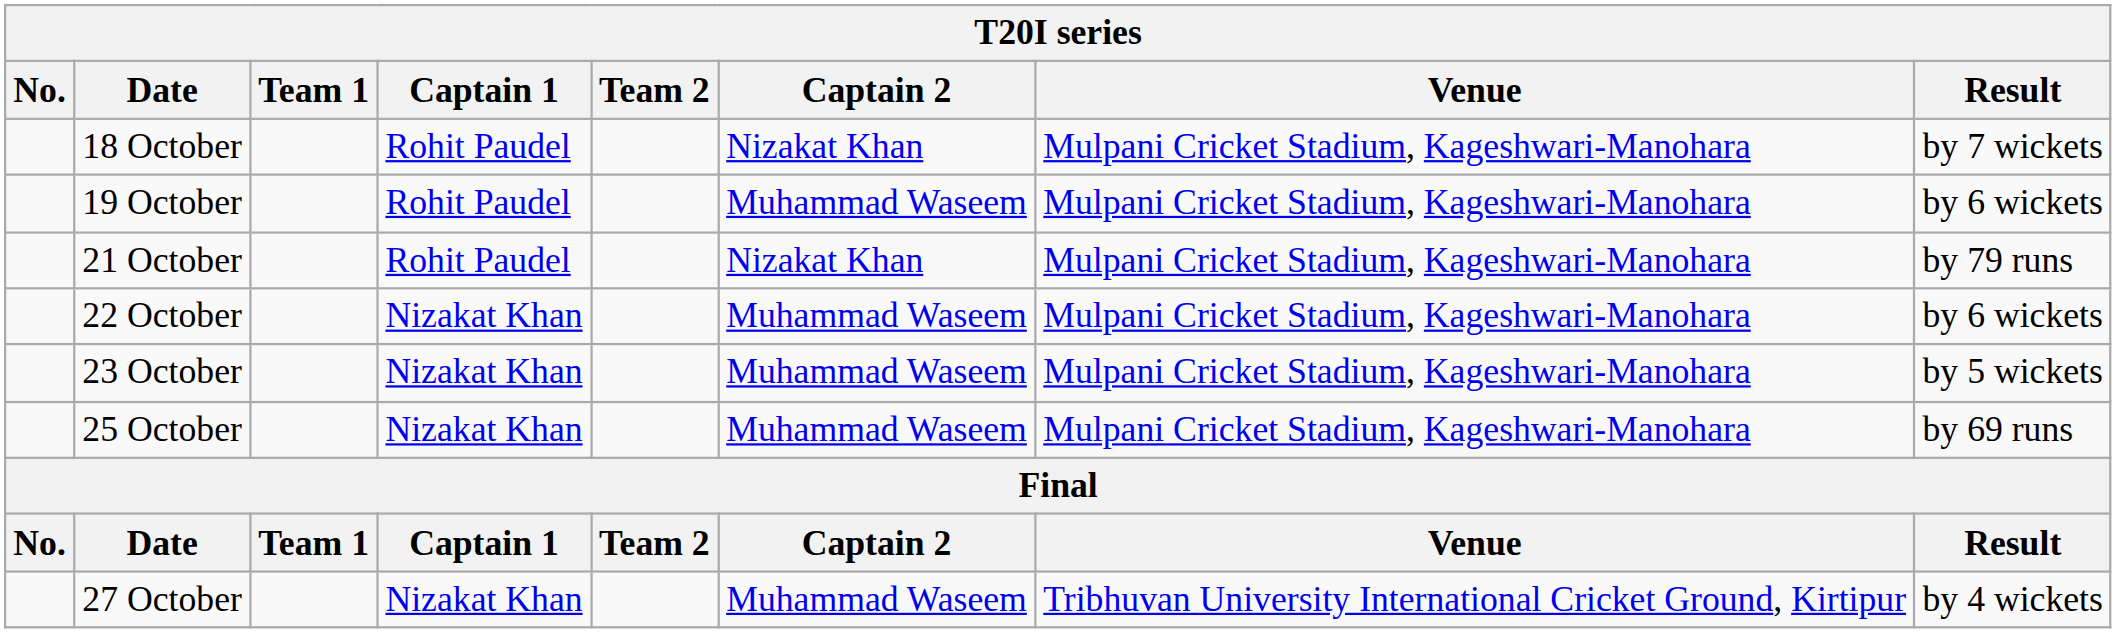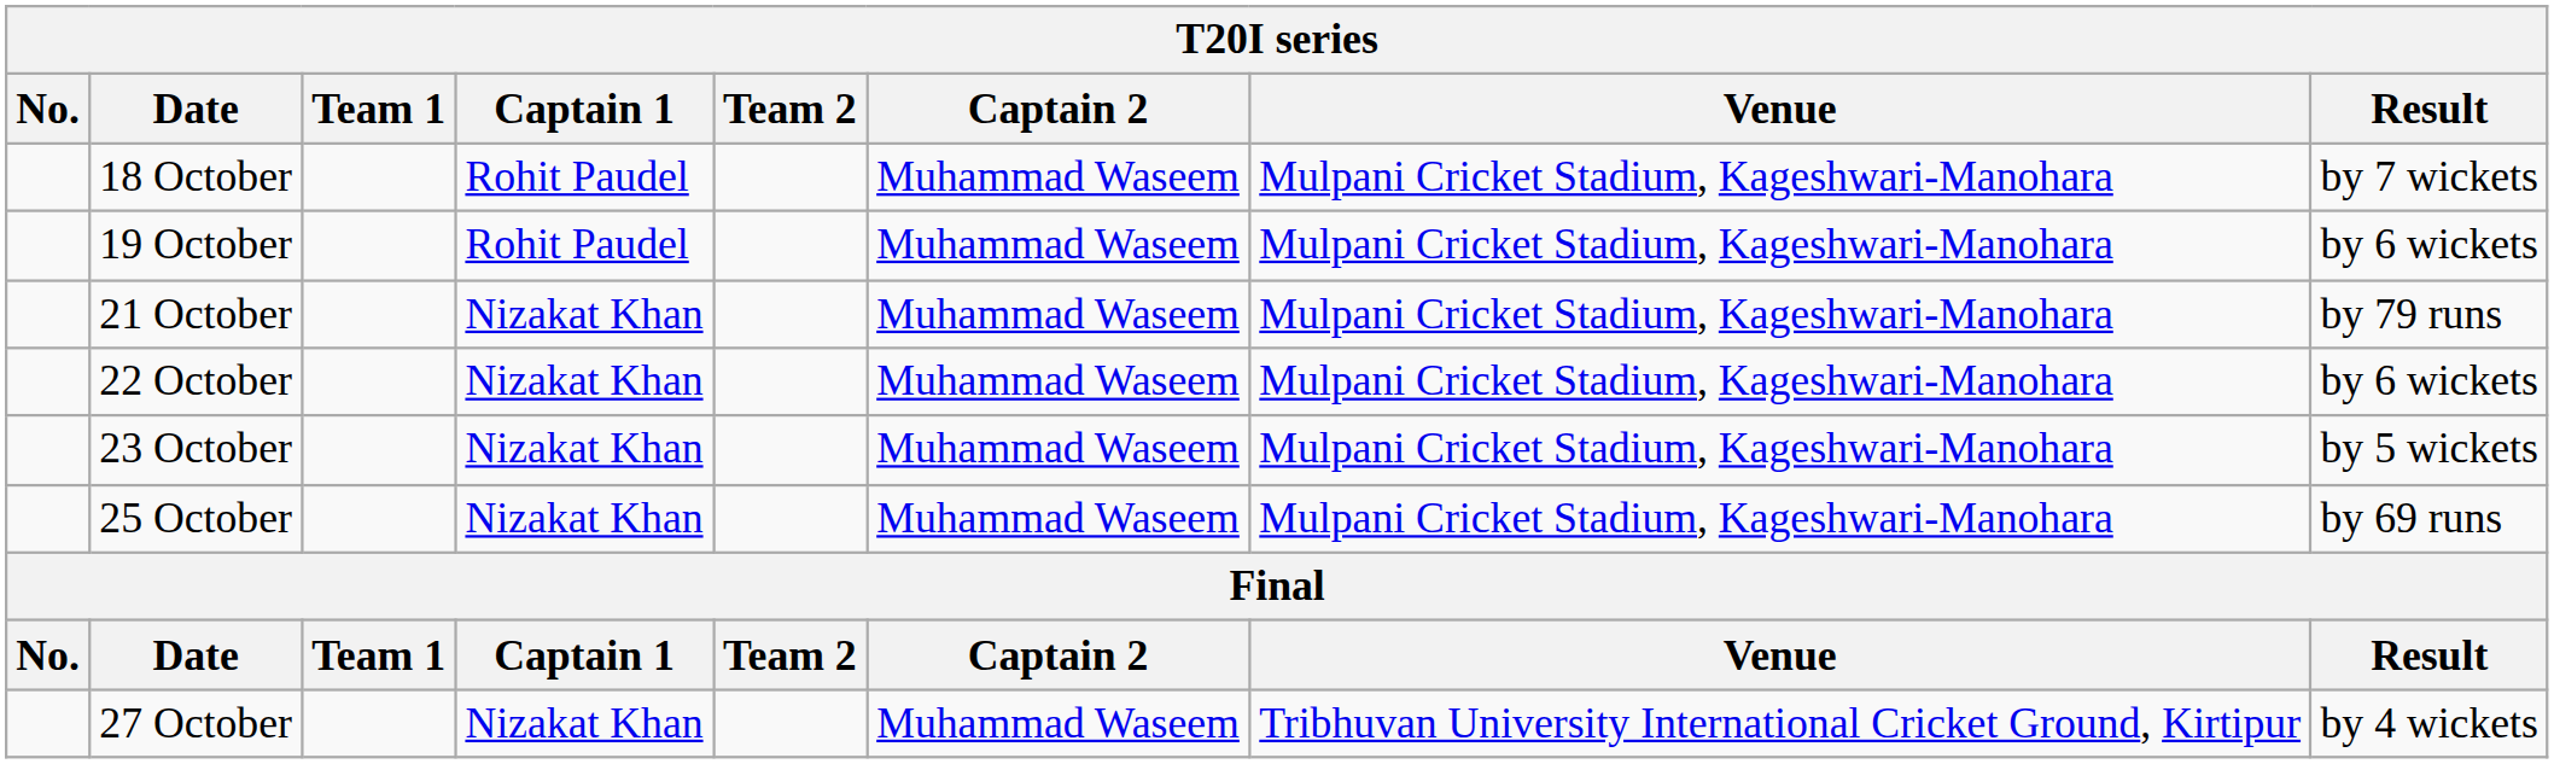 <table class="wikitable">
 <tr>
 <th colspan="9">T20I series</th>
 </tr>
 <tr>
 <th>No.</th>
 <th>Date</th>
 <th>Team 1</th>
 <th>Captain 1</th>
 <th>Team 2</th>
 <th>Captain 2</th>
 <th>Venue</th>
 <th>Result</th>
 </tr>
 <tr>
 <td></td>
 <td>18 October</td>
 <td></td>
 <td><a href='#'>Rohit Paudel</a></td>
 <td></td>
-<td><a href='#'>Nizakat Khan</a></td>
+<td><a href='#'>Muhammad Waseem</a></td>
 <td><a href='#'>Mulpani Cricket Stadium</a>, <a href='#'>Kageshwari-Manohara</a></td>
 <td> by 7 wickets</td>
 </tr>
 <tr>
 <td></td>
 <td>19 October</td>
 <td></td>
 <td><a href='#'>Rohit Paudel</a></td>
 <td></td>
 <td><a href='#'>Muhammad Waseem</a></td>
 <td><a href='#'>Mulpani Cricket Stadium</a>, <a href='#'>Kageshwari-Manohara</a></td>
 <td> by 6 wickets</td>
 </tr>
 <tr>
 <td></td>
 <td>21 October</td>
 <td></td>
-<td><a href='#'>Rohit Paudel</a></td>
+<td><a href='#'>Nizakat Khan</a></td>
 <td></td>
-<td><a href='#'>Nizakat Khan</a></td>
+<td><a href='#'>Muhammad Waseem</a></td>
 <td><a href='#'>Mulpani Cricket Stadium</a>, <a href='#'>Kageshwari-Manohara</a></td>
 <td> by 79 runs</td>
 </tr>
 <tr>
 <td></td>
 <td>22 October</td>
 <td></td>
 <td><a href='#'>Nizakat Khan</a></td>
 <td></td>
 <td><a href='#'>Muhammad Waseem</a></td>
 <td><a href='#'>Mulpani Cricket Stadium</a>, <a href='#'>Kageshwari-Manohara</a></td>
 <td> by 6 wickets</td>
 </tr>
 <tr>
 <td></td>
 <td>23 October</td>
 <td></td>
 <td><a href='#'>Nizakat Khan</a></td>
 <td></td>
 <td><a href='#'>Muhammad Waseem</a></td>
 <td><a href='#'>Mulpani Cricket Stadium</a>, <a href='#'>Kageshwari-Manohara</a></td>
 <td> by 5 wickets</td>
 </tr>
 <tr>
 <td></td>
 <td>25 October</td>
 <td></td>
 <td><a href='#'>Nizakat Khan</a></td>
 <td></td>
 <td><a href='#'>Muhammad Waseem</a></td>
 <td><a href='#'>Mulpani Cricket Stadium</a>, <a href='#'>Kageshwari-Manohara</a></td>
 <td> by 69 runs</td>
 </tr>
 <tr>
 <th colspan="8">Final</th>
 </tr>
 <tr>
 <th>No.</th>
 <th>Date</th>
 <th>Team 1</th>
 <th>Captain 1</th>
 <th>Team 2</th>
 <th>Captain 2</th>
 <th>Venue</th>
 <th>Result</th>
 </tr>
 <tr>
 <td></td>
 <td>27 October</td>
 <td></td>
 <td><a href='#'>Nizakat Khan</a></td>
 <td></td>
 <td><a href='#'>Muhammad Waseem</a></td>
 <td><a href='#'>Tribhuvan University International Cricket Ground</a>, <a href='#'>Kirtipur</a></td>
 <td> by 4 wickets</td>
 </tr>
 </table>
